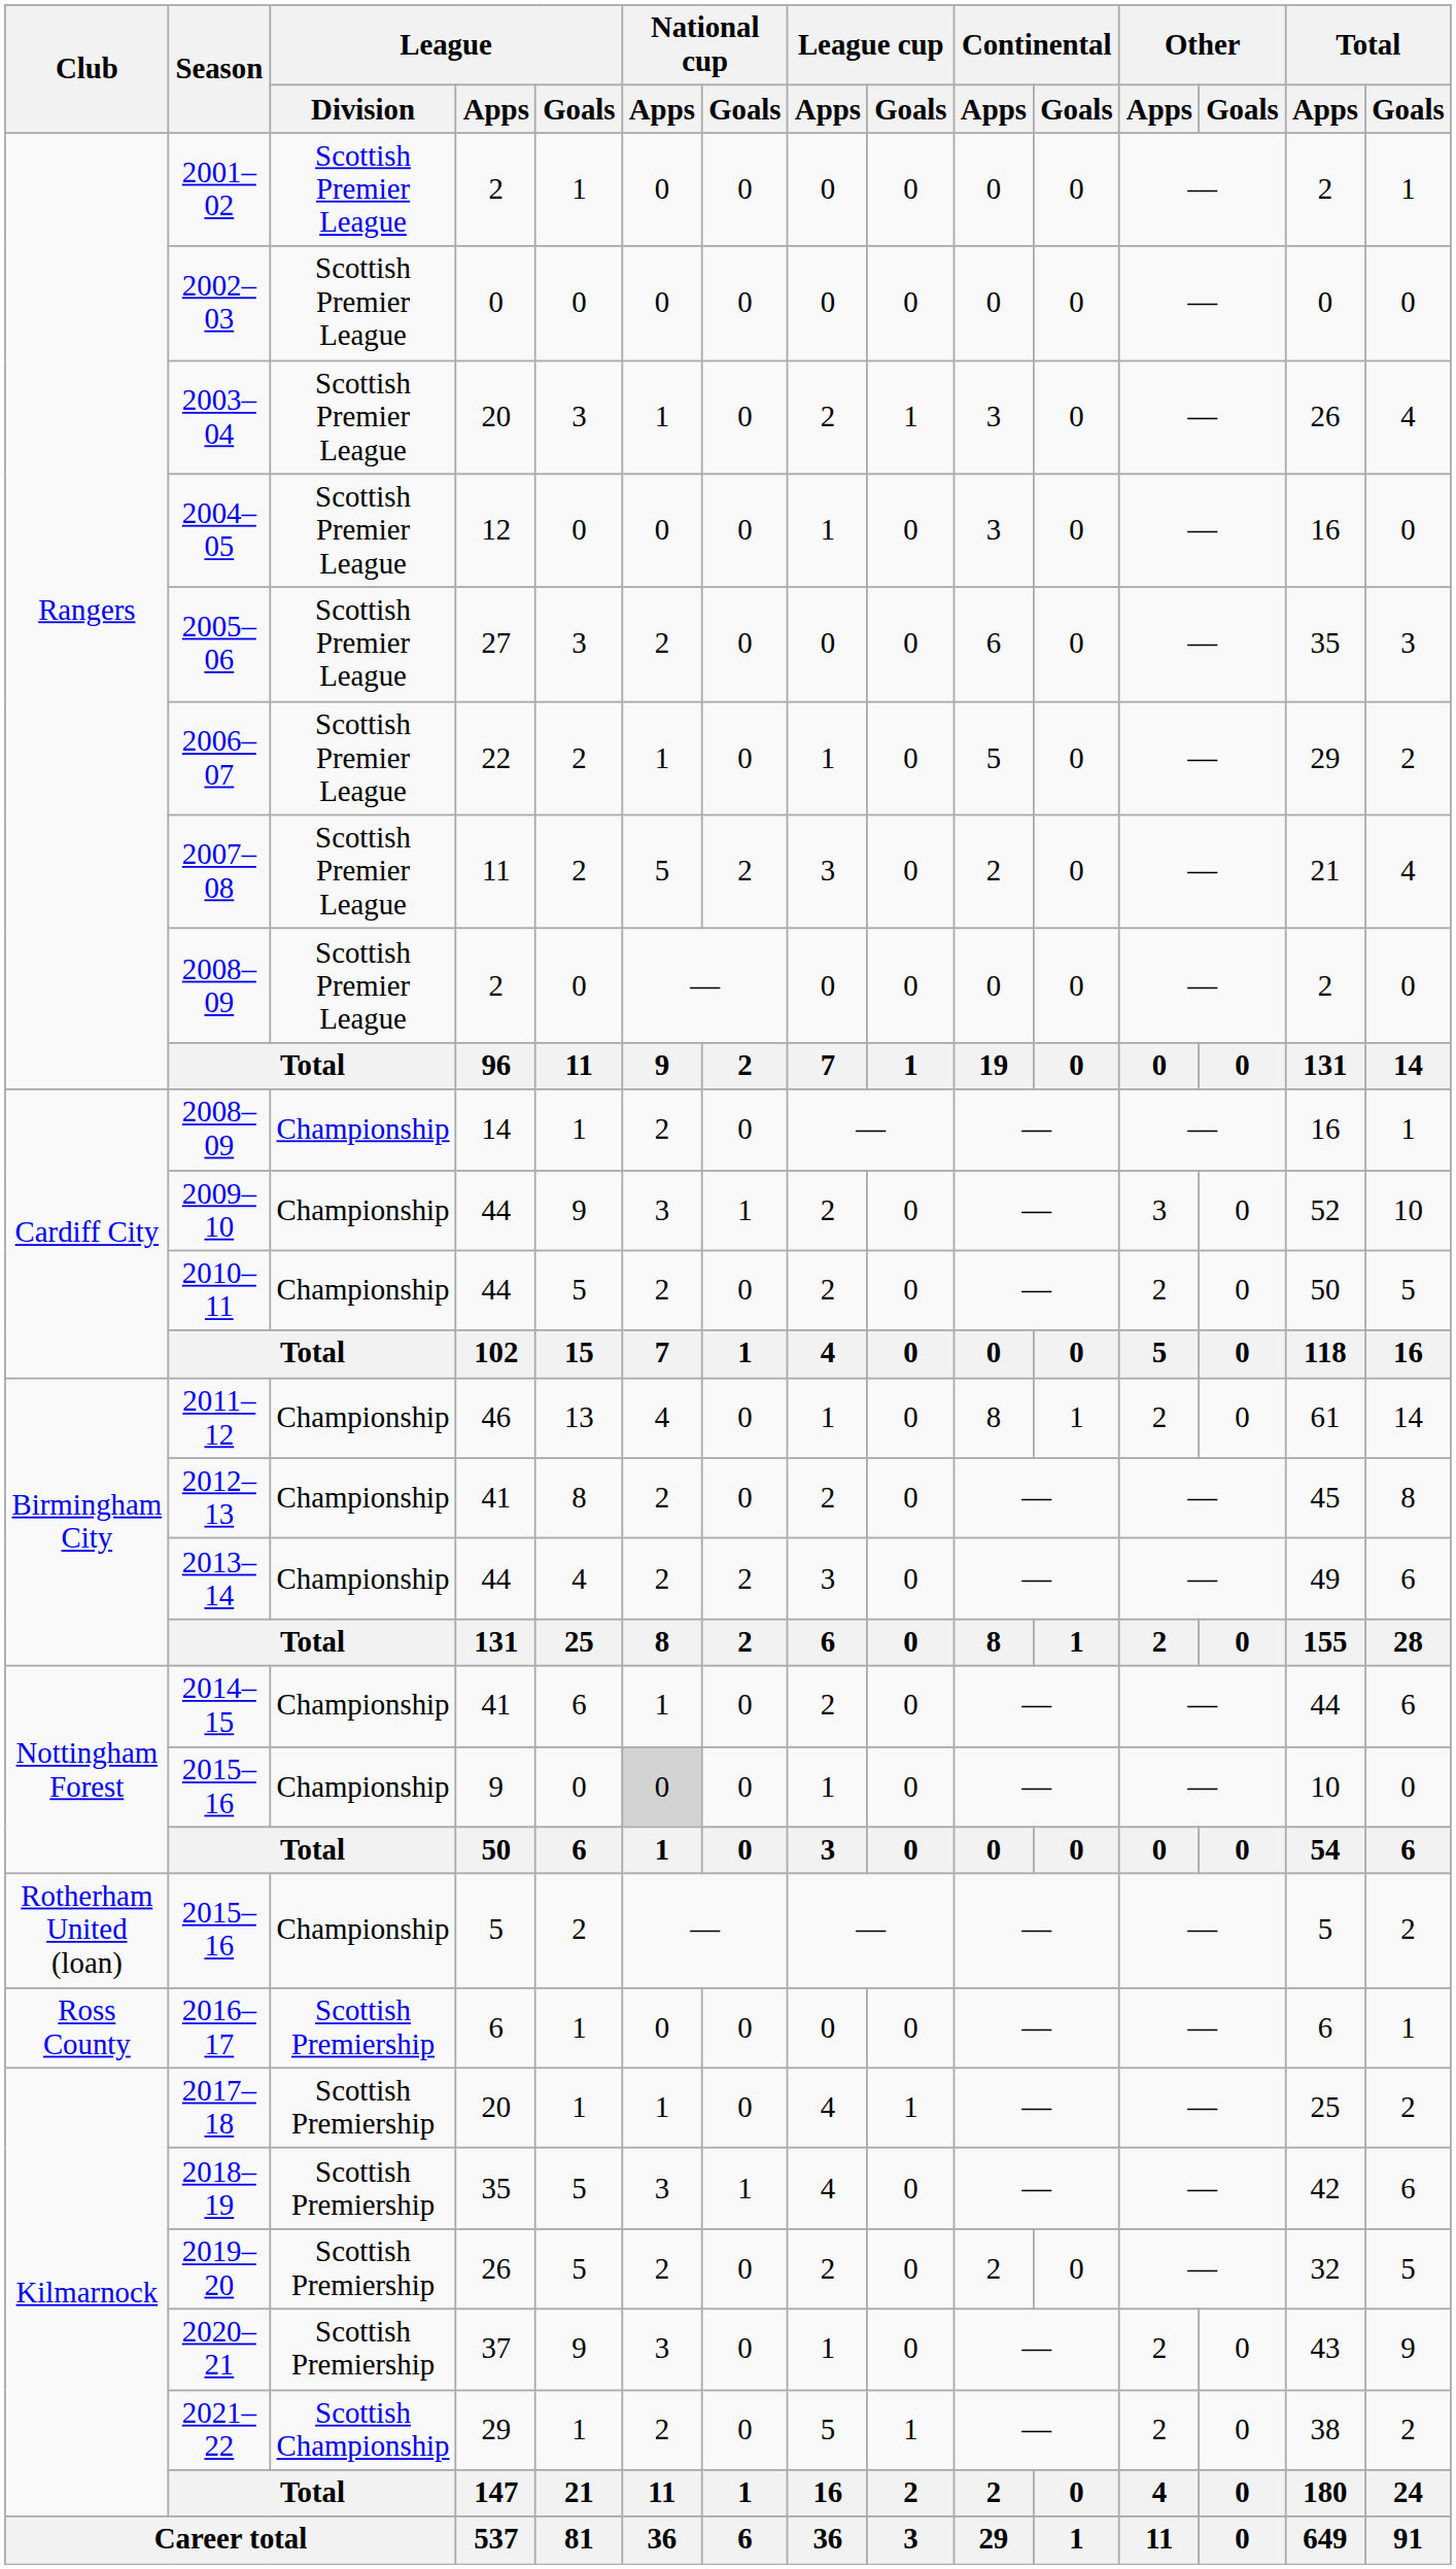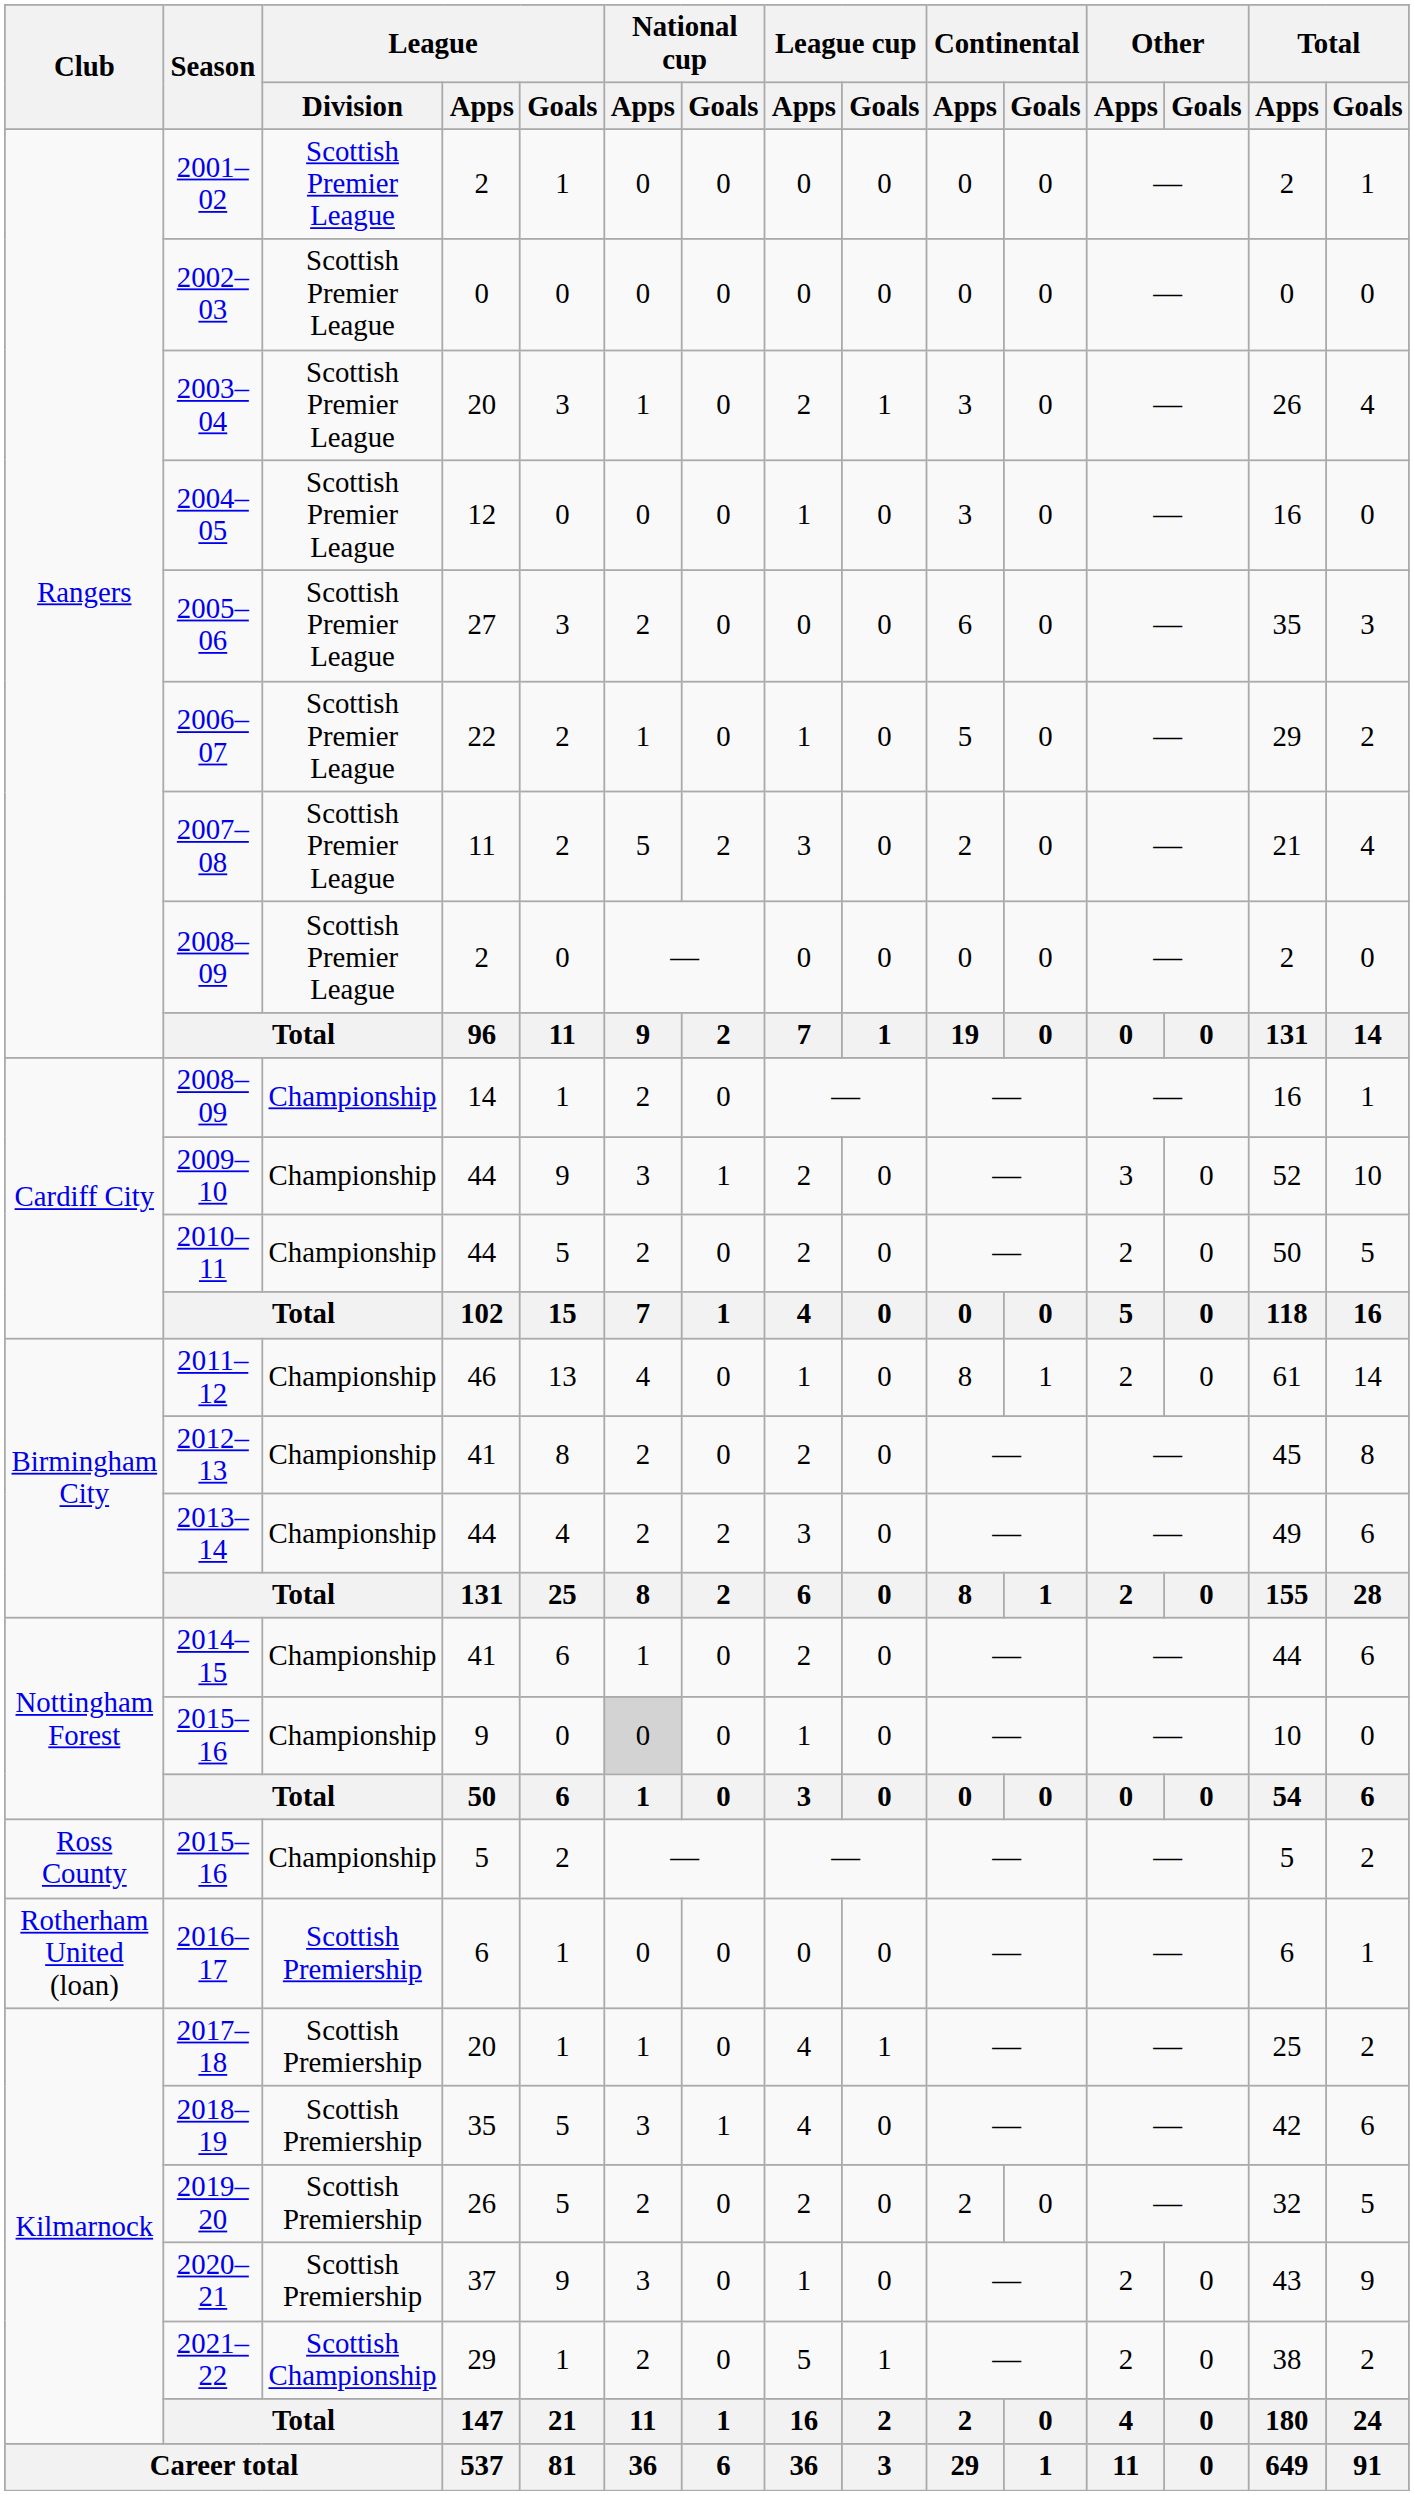 <table class="wikitable" style="text-align:center">
 <tr>
 <th rowspan="2">Club</th>
 <th rowspan="2">Season</th>
 <th colspan="3">League</th>
 <th colspan="2">National cup</th>
 <th colspan="2">League cup</th>
 <th colspan="2">Continental</th>
 <th colspan="2">Other</th>
 <th colspan="2">Total</th>
 </tr>
 <tr>
 <th>Division</th>
 <th>Apps</th>
 <th>Goals</th>
 <th>Apps</th>
 <th>Goals</th>
 <th>Apps</th>
 <th>Goals</th>
 <th>Apps</th>
 <th>Goals</th>
 <th>Apps</th>
 <th>Goals</th>
 <th>Apps</th>
 <th>Goals</th>
 </tr>
 <tr>
 <td rowspan="9"><a href='#'>Rangers</a></td>
 <td><a href='#'>2001–02</a></td>
 <td><a href='#'>Scottish Premier League</a></td>
 <td>2</td>
 <td>1</td>
 <td>0</td>
 <td>0</td>
 <td>0</td>
 <td>0</td>
 <td>0</td>
 <td>0</td>
 <td colspan="2">—</td>
 <td>2</td>
 <td>1</td>
 </tr>
 <tr>
 <td><a href='#'>2002–03</a></td>
 <td>Scottish Premier League</td>
 <td>0</td>
 <td>0</td>
 <td>0</td>
 <td>0</td>
 <td>0</td>
 <td>0</td>
 <td>0</td>
 <td>0</td>
 <td colspan="2">—</td>
 <td>0</td>
 <td>0</td>
 </tr>
 <tr>
 <td><a href='#'>2003–04</a></td>
 <td>Scottish Premier League</td>
 <td>20</td>
 <td>3</td>
 <td>1</td>
 <td>0</td>
 <td>2</td>
 <td>1</td>
 <td>3</td>
 <td>0</td>
 <td colspan="2">—</td>
 <td>26</td>
 <td>4</td>
 </tr>
 <tr>
 <td><a href='#'>2004–05</a></td>
 <td>Scottish Premier League</td>
 <td>12</td>
 <td>0</td>
 <td>0</td>
 <td>0</td>
 <td>1</td>
 <td>0</td>
 <td>3</td>
 <td>0</td>
 <td colspan="2">—</td>
 <td>16</td>
 <td>0</td>
 </tr>
 <tr>
 <td><a href='#'>2005–06</a></td>
 <td>Scottish Premier League</td>
 <td>27</td>
 <td>3</td>
 <td>2</td>
 <td>0</td>
 <td>0</td>
 <td>0</td>
 <td>6</td>
 <td>0</td>
 <td colspan="2">—</td>
 <td>35</td>
 <td>3</td>
 </tr>
 <tr>
 <td><a href='#'>2006–07</a></td>
 <td>Scottish Premier League</td>
 <td>22</td>
 <td>2</td>
 <td>1</td>
 <td>0</td>
 <td>1</td>
 <td>0</td>
 <td>5</td>
 <td>0</td>
 <td colspan="2">—</td>
 <td>29</td>
 <td>2</td>
 </tr>
 <tr>
 <td><a href='#'>2007–08</a></td>
 <td>Scottish Premier League</td>
 <td>11</td>
 <td>2</td>
 <td>5</td>
 <td>2</td>
 <td>3</td>
 <td>0</td>
 <td>2</td>
 <td>0</td>
 <td colspan="2">—</td>
 <td>21</td>
 <td>4</td>
 </tr>
 <tr>
 <td><a href='#'>2008–09</a></td>
 <td>Scottish Premier League</td>
 <td>2</td>
 <td>0</td>
 <td colspan="2">—</td>
 <td>0</td>
 <td>0</td>
 <td>0</td>
 <td>0</td>
 <td colspan="2">—</td>
 <td>2</td>
 <td>0</td>
 </tr>
 <tr>
 <th colspan="2">Total</th>
 <th>96</th>
 <th>11</th>
 <th>9</th>
 <th>2</th>
 <th>7</th>
 <th>1</th>
 <th>19</th>
 <th>0</th>
 <th>0</th>
 <th>0</th>
 <th>131</th>
 <th>14</th>
 </tr>
 <tr>
 <td rowspan="4"><a href='#'>Cardiff City</a></td>
 <td><a href='#'>2008–09</a></td>
 <td><a href='#'>Championship</a></td>
 <td>14</td>
 <td>1</td>
 <td>2</td>
 <td>0</td>
 <td colspan="2">—</td>
 <td colspan="2">—</td>
 <td colspan="2">—</td>
 <td>16</td>
 <td>1</td>
 </tr>
 <tr>
 <td><a href='#'>2009–10</a></td>
 <td>Championship</td>
 <td>44</td>
 <td>9</td>
 <td>3</td>
 <td>1</td>
 <td>2</td>
 <td>0</td>
 <td colspan="2">—</td>
 <td>3</td>
 <td>0</td>
 <td>52</td>
 <td>10</td>
 </tr>
 <tr>
 <td><a href='#'>2010–11</a></td>
 <td>Championship</td>
 <td>44</td>
 <td>5</td>
 <td>2</td>
 <td>0</td>
 <td>2</td>
 <td>0</td>
 <td colspan="2">—</td>
 <td>2</td>
 <td>0</td>
 <td>50</td>
 <td>5</td>
 </tr>
 <tr>
 <th colspan="2">Total</th>
 <th>102</th>
 <th>15</th>
 <th>7</th>
 <th>1</th>
 <th>4</th>
 <th>0</th>
 <th>0</th>
 <th>0</th>
 <th>5</th>
 <th>0</th>
 <th>118</th>
 <th>16</th>
 </tr>
 <tr>
 <td rowspan="4"><a href='#'>Birmingham City</a></td>
 <td><a href='#'>2011–12</a></td>
 <td>Championship</td>
 <td>46</td>
 <td>13</td>
 <td>4</td>
 <td>0</td>
 <td>1</td>
 <td>0</td>
 <td>8</td>
 <td>1</td>
 <td>2</td>
 <td>0</td>
 <td>61</td>
 <td>14</td>
 </tr>
 <tr>
 <td><a href='#'>2012–13</a></td>
 <td>Championship</td>
 <td>41</td>
 <td>8</td>
 <td>2</td>
 <td>0</td>
 <td>2</td>
 <td>0</td>
 <td colspan="2">—</td>
 <td colspan="2">—</td>
 <td>45</td>
 <td>8</td>
 </tr>
 <tr>
 <td><a href='#'>2013–14</a></td>
 <td>Championship</td>
 <td>44</td>
 <td>4</td>
 <td>2</td>
 <td>2</td>
 <td>3</td>
 <td>0</td>
 <td colspan="2">—</td>
 <td colspan="2">—</td>
 <td>49</td>
 <td>6</td>
 </tr>
 <tr>
 <th colspan="2">Total</th>
 <th>131</th>
 <th>25</th>
 <th>8</th>
 <th>2</th>
 <th>6</th>
 <th>0</th>
 <th>8</th>
 <th>1</th>
 <th>2</th>
 <th>0</th>
 <th>155</th>
 <th>28</th>
 </tr>
 <tr>
 <td rowspan="3"><a href='#'>Nottingham Forest</a></td>
 <td><a href='#'>2014–15</a></td>
 <td>Championship</td>
 <td>41</td>
 <td>6</td>
 <td>1</td>
 <td>0</td>
 <td>2</td>
 <td>0</td>
 <td colspan="2">—</td>
 <td colspan="2">—</td>
 <td>44</td>
 <td>6</td>
 </tr>
 <tr>
 <td><a href='#'>2015–16</a></td>
 <td>Championship</td>
 <td>9</td>
 <td>0</td>
 <td style="background: lightgrey;">0</td>
 <td>0</td>
 <td>1</td>
 <td>0</td>
 <td colspan="2">—</td>
 <td colspan="2">—</td>
 <td>10</td>
 <td>0</td>
 </tr>
 <tr>
 <th colspan="2">Total</th>
 <th>50</th>
 <th>6</th>
 <th>1</th>
 <th>0</th>
 <th>3</th>
 <th>0</th>
 <th>0</th>
 <th>0</th>
 <th>0</th>
 <th>0</th>
 <th>54</th>
 <th>6</th>
 </tr>
 <tr>
-<td><a href='#'>Rotherham United</a> (loan)</td>
+<td><a href='#'>Ross County</a></td>
 <td><a href='#'>2015–16</a></td>
 <td>Championship</td>
 <td>5</td>
 <td>2</td>
 <td colspan="2">—</td>
 <td colspan="2">—</td>
 <td colspan="2">—</td>
 <td colspan="2">—</td>
 <td>5</td>
 <td>2</td>
 </tr>
 <tr>
-<td><a href='#'>Ross County</a></td>
+<td><a href='#'>Rotherham United</a> (loan)</td>
 <td><a href='#'>2016–17</a></td>
 <td><a href='#'>Scottish Premiership</a></td>
 <td>6</td>
 <td>1</td>
 <td>0</td>
 <td>0</td>
 <td>0</td>
 <td>0</td>
 <td colspan="2">—</td>
 <td colspan="2">—</td>
 <td>6</td>
 <td>1</td>
 </tr>
 <tr>
 <td rowspan=6><a href='#'>Kilmarnock</a></td>
 <td><a href='#'>2017–18</a></td>
 <td>Scottish Premiership</td>
 <td>20</td>
 <td>1</td>
 <td>1</td>
 <td>0</td>
 <td>4</td>
 <td>1</td>
 <td colspan="2">—</td>
 <td colspan="2">—</td>
 <td>25</td>
 <td>2</td>
 </tr>
 <tr>
 <td><a href='#'>2018–19</a></td>
 <td>Scottish Premiership</td>
 <td>35</td>
 <td>5</td>
 <td>3</td>
 <td>1</td>
 <td>4</td>
 <td>0</td>
 <td colspan=2>—</td>
 <td colspan=2>—</td>
 <td>42</td>
 <td>6</td>
 </tr>
 <tr>
 <td><a href='#'>2019–20</a></td>
 <td>Scottish Premiership</td>
 <td>26</td>
 <td>5</td>
 <td>2</td>
 <td>0</td>
 <td>2</td>
 <td>0</td>
 <td>2</td>
 <td>0</td>
 <td colspan=2>—</td>
 <td>32</td>
 <td>5</td>
 </tr>
 <tr>
 <td><a href='#'>2020–21</a></td>
 <td>Scottish Premiership</td>
 <td>37</td>
 <td>9</td>
 <td>3</td>
 <td>0</td>
 <td>1</td>
 <td>0</td>
 <td colspan=2>—</td>
 <td>2</td>
 <td>0</td>
 <td>43</td>
 <td>9</td>
 </tr>
 <tr>
 <td><a href='#'>2021–22</a></td>
 <td><a href='#'>Scottish Championship</a></td>
 <td>29</td>
 <td>1</td>
 <td>2</td>
 <td>0</td>
 <td>5</td>
 <td>1</td>
 <td colspan="2">—</td>
 <td>2</td>
 <td>0</td>
 <td>38</td>
 <td>2</td>
 </tr>
 <tr>
 <th colspan=2>Total</th>
 <th>147</th>
 <th>21</th>
 <th>11</th>
 <th>1</th>
 <th>16</th>
 <th>2</th>
 <th>2</th>
 <th>0</th>
 <th>4</th>
 <th>0</th>
 <th>180</th>
 <th>24</th>
 </tr>
 <tr>
 <th colspan="3">Career total</th>
 <th>537</th>
 <th>81</th>
 <th>36</th>
 <th>6</th>
 <th>36</th>
 <th>3</th>
 <th>29</th>
 <th>1</th>
 <th>11</th>
 <th>0</th>
 <th>649</th>
 <th>91</th>
 </tr>
 </table>
